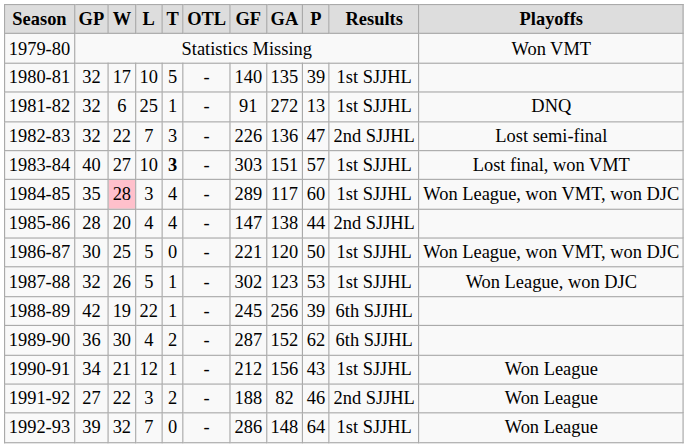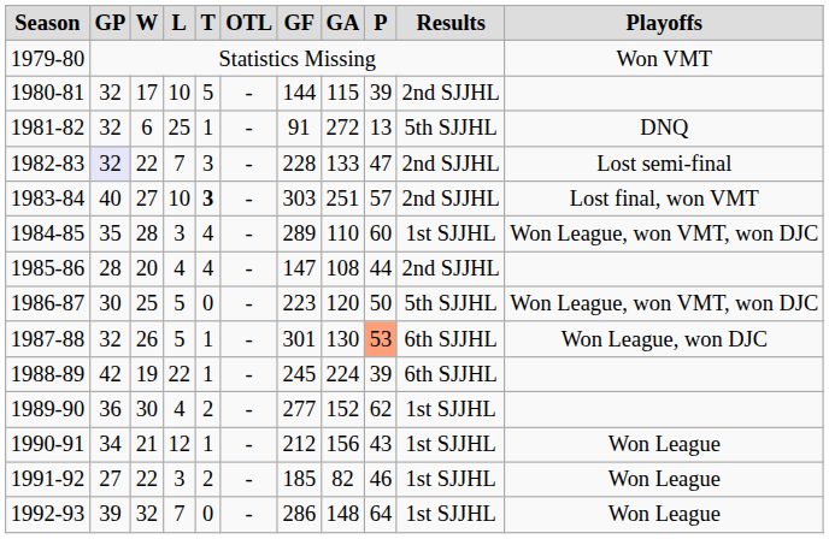 <table class="wikitable">
 <tr align="center"  bgcolor="#dddddd">
 <td><strong>Season</strong></td>
 <td><strong>GP</strong></td>
 <td><strong>W</strong></td>
 <td><strong>L</strong></td>
 <td><strong>T</strong></td>
 <td><strong>OTL</strong></td>
 <td><strong>GF</strong></td>
 <td><strong>GA</strong></td>
 <td><strong>P</strong></td>
 <td><strong>Results</strong></td>
 <td><strong>Playoffs</strong></td>
 </tr>
 <tr align="center">
 <td>1979-80</td>
 <td colspan="9">Statistics Missing</td>
 <td>Won VMT</td>
 </tr>
 <tr align="center">
 <td>1980-81</td>
 <td>32</td>
 <td>17</td>
 <td>10</td>
 <td>5</td>
 <td>-</td>
-<td>140</td>
-<td>135</td>
+<td>144</td>
+<td>115</td>
 <td>39</td>
-<td>1st SJJHL</td>
+<td>2nd SJJHL</td>
 <td></td>
 </tr>
 <tr align="center">
 <td>1981-82</td>
 <td>32</td>
 <td>6</td>
 <td>25</td>
 <td>1</td>
 <td>-</td>
 <td>91</td>
 <td>272</td>
 <td>13</td>
-<td>1st SJJHL</td>
+<td>5th SJJHL</td>
 <td>DNQ</td>
 </tr>
 <tr align="center">
 <td>1982-83</td>
-<td>32</td>
+<td style="background: lavender;">32</td>
 <td>22</td>
 <td>7</td>
 <td>3</td>
 <td>-</td>
-<td>226</td>
-<td>136</td>
+<td>228</td>
+<td>133</td>
 <td>47</td>
 <td>2nd SJJHL</td>
 <td>Lost semi-final</td>
 </tr>
 <tr align="center">
 <td>1983-84</td>
 <td>40</td>
 <td>27</td>
 <td>10</td>
 <td><strong>3</strong></td>
 <td>-</td>
 <td>303</td>
-<td>151</td>
+<td>251</td>
 <td>57</td>
-<td>1st SJJHL</td>
+<td>2nd SJJHL</td>
 <td>Lost final, won VMT</td>
 </tr>
 <tr align="center">
 <td>1984-85</td>
 <td>35</td>
-<td style="background: pink;">28</td>
+<td>28</td>
 <td>3</td>
 <td>4</td>
 <td>-</td>
 <td>289</td>
-<td>117</td>
+<td>110</td>
 <td>60</td>
 <td>1st SJJHL</td>
 <td>Won League, won VMT, won DJC</td>
 </tr>
 <tr align="center">
 <td>1985-86</td>
 <td>28</td>
 <td>20</td>
 <td>4</td>
 <td>4</td>
 <td>-</td>
 <td>147</td>
-<td>138</td>
+<td>108</td>
 <td>44</td>
 <td>2nd SJJHL</td>
 <td></td>
 </tr>
 <tr align="center">
 <td>1986-87</td>
 <td>30</td>
 <td>25</td>
 <td>5</td>
 <td>0</td>
 <td>-</td>
-<td>221</td>
+<td>223</td>
 <td>120</td>
 <td>50</td>
-<td>1st SJJHL</td>
+<td>5th SJJHL</td>
 <td>Won League, won VMT, won DJC</td>
 </tr>
 <tr align="center">
 <td>1987-88</td>
 <td>32</td>
 <td>26</td>
 <td>5</td>
 <td>1</td>
 <td>-</td>
-<td>302</td>
-<td>123</td>
-<td>53</td>
-<td>1st SJJHL</td>
+<td>301</td>
+<td>130</td>
+<td style="background: lightsalmon;">53</td>
+<td>6th SJJHL</td>
 <td>Won League, won DJC</td>
 </tr>
 <tr align="center">
 <td>1988-89</td>
 <td>42</td>
 <td>19</td>
 <td>22</td>
 <td>1</td>
 <td>-</td>
 <td>245</td>
-<td>256</td>
+<td>224</td>
 <td>39</td>
 <td>6th SJJHL</td>
 <td></td>
 </tr>
 <tr align="center">
 <td>1989-90</td>
 <td>36</td>
 <td>30</td>
 <td>4</td>
 <td>2</td>
 <td>-</td>
-<td>287</td>
+<td>277</td>
 <td>152</td>
 <td>62</td>
-<td>6th SJJHL</td>
+<td>1st SJJHL</td>
 <td></td>
 </tr>
 <tr align="center">
 <td>1990-91</td>
 <td>34</td>
 <td>21</td>
 <td>12</td>
 <td>1</td>
 <td>-</td>
 <td>212</td>
 <td>156</td>
 <td>43</td>
 <td>1st SJJHL</td>
 <td>Won League</td>
 </tr>
 <tr align="center">
 <td>1991-92</td>
 <td>27</td>
 <td>22</td>
 <td>3</td>
 <td>2</td>
 <td>-</td>
-<td>188</td>
+<td>185</td>
 <td>82</td>
 <td>46</td>
-<td>2nd SJJHL</td>
+<td>1st SJJHL</td>
 <td>Won League</td>
 </tr>
 <tr align="center">
 <td>1992-93</td>
 <td>39</td>
 <td>32</td>
 <td>7</td>
 <td>0</td>
 <td>-</td>
 <td>286</td>
 <td>148</td>
 <td>64</td>
 <td>1st SJJHL</td>
 <td>Won League</td>
 </tr>
 </table>
